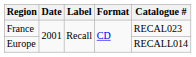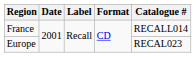 <table class="wikitable">
 <tr>
 <th>Region</th>
 <th>Date</th>
 <th>Label</th>
 <th>Format</th>
 <th>Catalogue #</th>
 </tr>
 <tr>
 <td>France</td>
 <td rowspan="2">2001</td>
 <td rowspan="2">Recall</td>
 <td rowspan="2"><a href='#'>CD</a></td>
-<td>RECAL023</td>
+<td>RECALL014</td>
 </tr>
 <tr>
 <td>Europe</td>
-<td>RECALL014</td>
+<td>RECAL023</td>
 </tr>
 </table>
